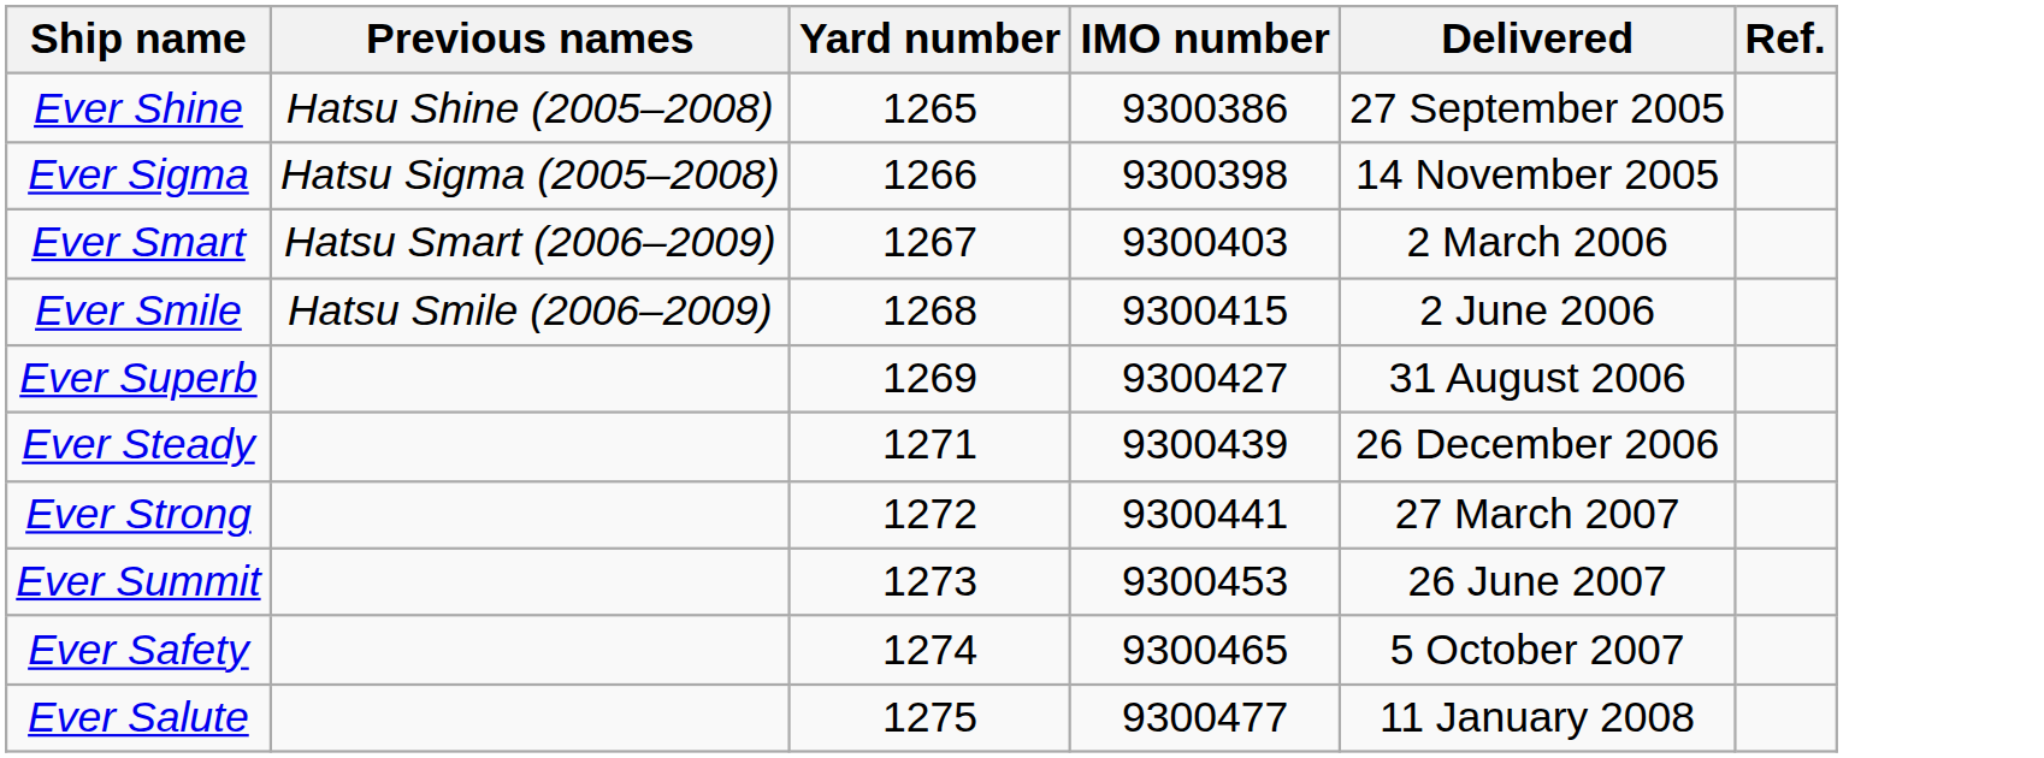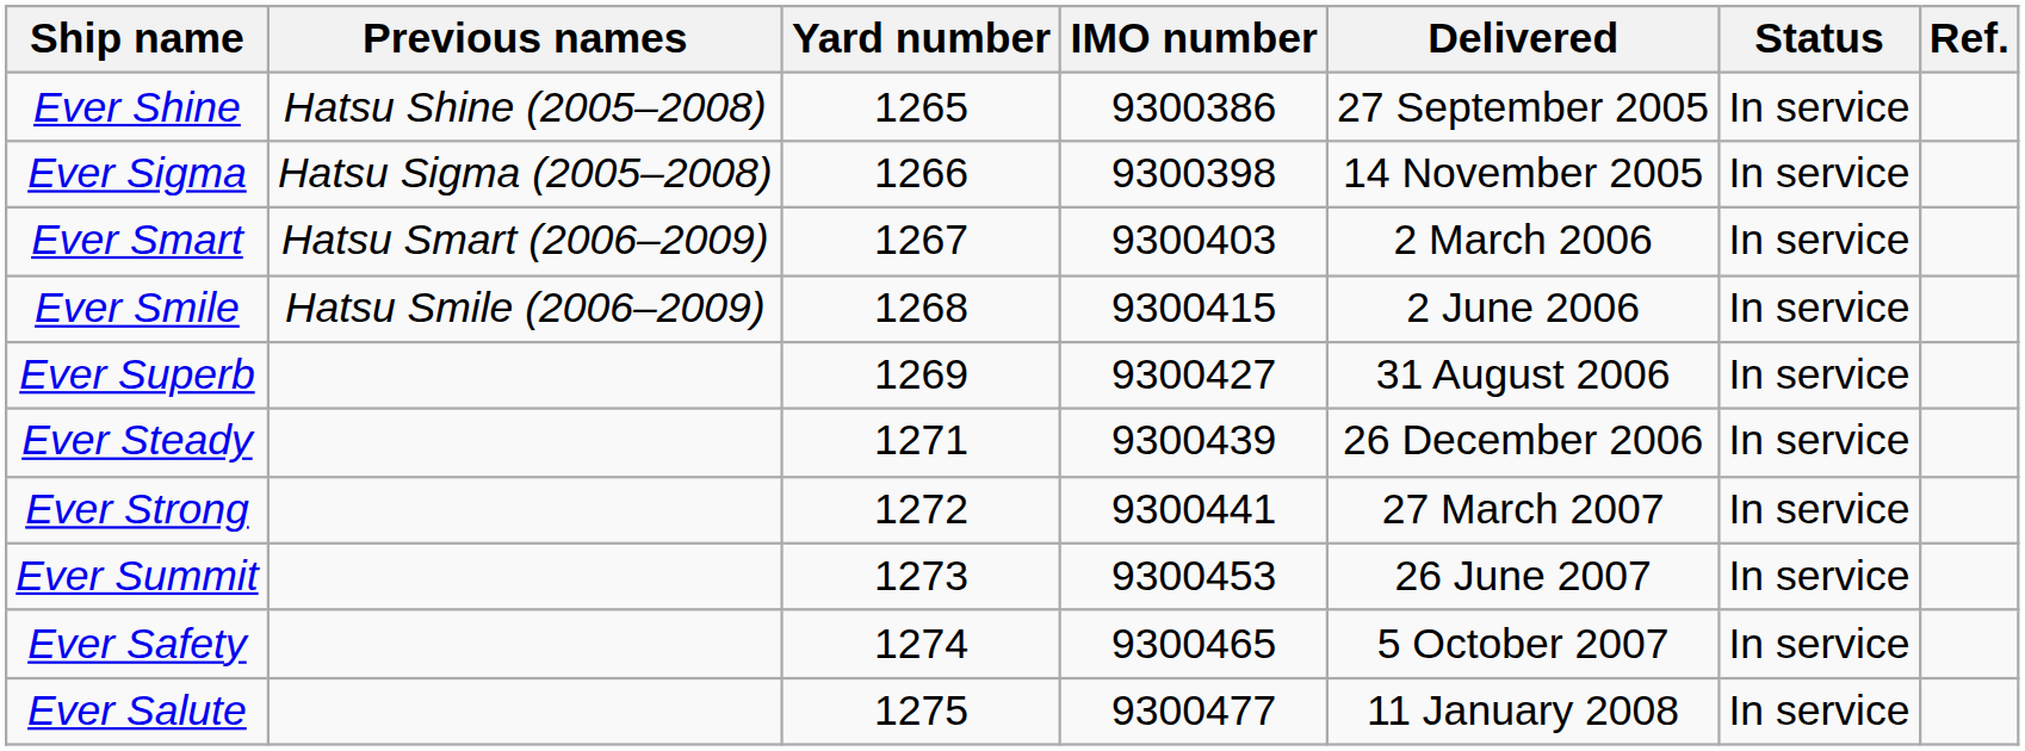 <table class="wikitable" style="text-align:center">
 <tr>
 <th>Ship name</th>
 <th>Previous names</th>
 <th>Yard number</th>
 <th>IMO number</th>
 <th>Delivered</th>
+<th>Status</th>
 <th>Ref.</th>
 </tr>
 <tr>
 <td><em><a href='#'>Ever Shine</a></em></td>
 <td><em>Hatsu Shine (2005–2008)</em></td>
 <td>1265</td>
 <td>9300386</td>
 <td>27 September 2005</td>
+<td>In service</td>
 <td></td>
 </tr>
 <tr>
 <td><em><a href='#'>Ever Sigma</a></em></td>
 <td><em>Hatsu Sigma (2005–2008)</em></td>
 <td>1266</td>
 <td>9300398</td>
 <td>14 November 2005</td>
+<td>In service</td>
 <td></td>
 </tr>
 <tr>
 <td><em><a href='#'>Ever Smart</a></em></td>
 <td><em>Hatsu Smart (2006–2009)</em></td>
 <td>1267</td>
 <td>9300403</td>
 <td>2 March 2006</td>
+<td>In service</td>
 <td></td>
 </tr>
 <tr>
 <td><em><a href='#'>Ever Smile</a></em></td>
 <td><em>Hatsu Smile (2006–2009)</em></td>
 <td>1268</td>
 <td>9300415</td>
 <td>2 June 2006</td>
+<td>In service</td>
 <td></td>
 </tr>
 <tr>
 <td><em><a href='#'>Ever Superb</a></em></td>
 <td></td>
 <td>1269</td>
 <td>9300427</td>
 <td>31 August 2006</td>
+<td>In service</td>
 <td></td>
 </tr>
 <tr>
 <td><em><a href='#'>Ever Steady</a></em></td>
 <td></td>
 <td>1271</td>
 <td>9300439</td>
 <td>26 December 2006</td>
+<td>In service</td>
 <td></td>
 </tr>
 <tr>
 <td><em><a href='#'>Ever Strong</a></em></td>
 <td></td>
 <td>1272</td>
 <td>9300441</td>
 <td>27 March 2007</td>
+<td>In service</td>
 <td></td>
 </tr>
 <tr>
 <td><em><a href='#'>Ever Summit</a></em></td>
 <td></td>
 <td>1273</td>
 <td>9300453</td>
 <td>26 June 2007</td>
+<td>In service</td>
 <td></td>
 </tr>
 <tr>
 <td><em><a href='#'>Ever Safety</a></em></td>
 <td></td>
 <td>1274</td>
 <td>9300465</td>
 <td>5 October 2007</td>
+<td>In service</td>
 <td></td>
 </tr>
 <tr>
 <td><em><a href='#'>Ever Salute</a></em></td>
 <td></td>
 <td>1275</td>
 <td>9300477</td>
 <td>11 January 2008</td>
+<td>In service</td>
 <td></td>
 </tr>
 </table>
